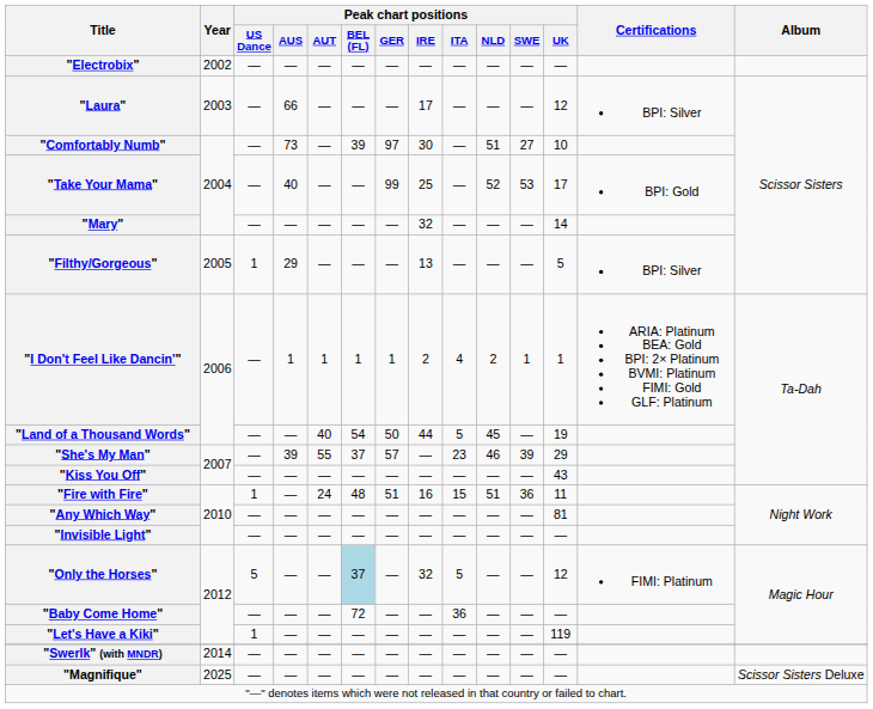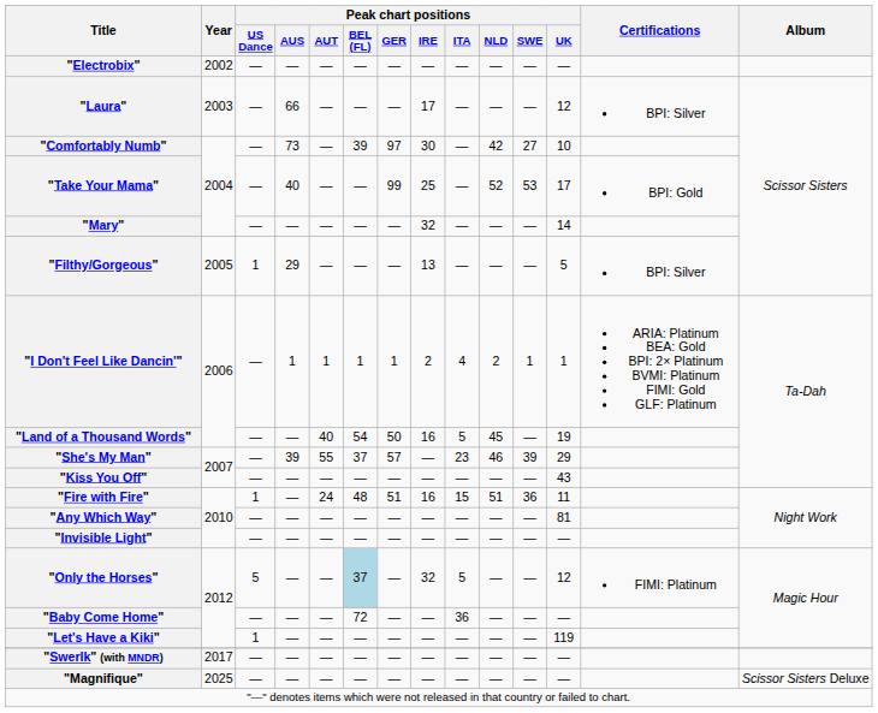 <table class="wikitable plainrowheaders" style="text-align:center;" border="1">
 <tr>
 <th scope="col" rowspan="2" style="width:15em;">Title</th>
 <th scope="col" rowspan="2">Year</th>
 <th scope="col" colspan="10">Peak chart positions</th>
 <th scope="col" rowspan="2" style="width:12em;"><a href='#'>Certifications</a></th>
 <th scope="col" rowspan="2">Album</th>
 </tr>
 <tr>
 <th scope="col" style="width:2.5em;font-size:90%;"><a href='#'>US<br>Dance</a><br></th>
 <th scope="col" style="width:2.5em;font-size:90%;"><a href='#'>AUS</a><br></th>
 <th scope="col" style="width:2.5em;font-size:90%;"><a href='#'>AUT</a><br></th>
 <th scope="col" style="width:2.5em;font-size:90%;"><a href='#'>BEL<br>(FL)</a><br></th>
 <th scope="col" style="width:2.5em;font-size:90%;"><a href='#'>GER</a><br></th>
 <th scope="col" style="width:2.5em;font-size:90%;"><a href='#'>IRE</a><br></th>
 <th scope="col" style="width:2.5em;font-size:90%;"><a href='#'>ITA</a><br></th>
 <th scope="col" style="width:2.5em;font-size:90%;"><a href='#'>NLD</a><br></th>
 <th scope="col" style="width:2.5em;font-size:90%;"><a href='#'>SWE</a><br></th>
 <th scope="col" style="width:2.5em;font-size:90%;"><a href='#'>UK</a><br></th>
 </tr>
 <tr>
 <th scope="row">"<a href='#'>Electrobix</a>"</th>
 <td>2002</td>
 <td>—</td>
 <td>—</td>
 <td>—</td>
 <td>—</td>
 <td>—</td>
 <td>—</td>
 <td>—</td>
 <td>—</td>
 <td>—</td>
 <td>—</td>
 <td></td>
 <td></td>
 </tr>
 <tr>
 <th scope="row">"<a href='#'>Laura</a>"</th>
 <td>2003</td>
 <td>—</td>
 <td>66</td>
 <td>—</td>
 <td>—</td>
 <td>—</td>
 <td>17</td>
 <td>—</td>
 <td>—</td>
 <td>—</td>
 <td>12</td>
 <td><br><ul><li>BPI: Silver</li></ul></td>
 <td rowspan="5"><em>Scissor Sisters</em></td>
 </tr>
 <tr>
 <th scope="row">"<a href='#'>Comfortably Numb</a>"</th>
 <td rowspan="3">2004</td>
 <td>—</td>
 <td>73</td>
 <td>—</td>
 <td>39</td>
 <td>97</td>
 <td>30</td>
 <td>—</td>
-<td>51</td>
+<td>42</td>
 <td>27</td>
 <td>10</td>
 <td></td>
 </tr>
 <tr>
 <th scope="row">"<a href='#'>Take Your Mama</a>"</th>
 <td>—</td>
 <td>40</td>
 <td>—</td>
 <td>—</td>
 <td>99</td>
 <td>25</td>
 <td>—</td>
 <td>52</td>
 <td>53</td>
 <td>17</td>
 <td><br><ul><li>BPI: Gold</li></ul></td>
 </tr>
 <tr>
 <th scope="row">"<a href='#'>Mary</a>"</th>
 <td>—</td>
 <td>—</td>
 <td>—</td>
 <td>—</td>
 <td>—</td>
 <td>32</td>
 <td>—</td>
 <td>—</td>
 <td>—</td>
 <td>14</td>
 <td></td>
 </tr>
 <tr>
 <th scope="row">"<a href='#'>Filthy/Gorgeous</a>"</th>
 <td>2005</td>
 <td>1</td>
 <td>29</td>
 <td>—</td>
 <td>—</td>
 <td>—</td>
 <td>13</td>
 <td>—</td>
 <td>—</td>
 <td>—</td>
 <td>5</td>
 <td><br><ul><li>BPI: Silver</li></ul></td>
 </tr>
 <tr>
 <th scope="row">"<a href='#'>I Don't Feel Like Dancin'</a>"</th>
 <td rowspan="2">2006</td>
 <td>—</td>
 <td>1</td>
 <td>1</td>
 <td>1</td>
 <td>1</td>
 <td>2</td>
 <td>4</td>
 <td>2</td>
 <td>1</td>
 <td>1</td>
 <td><br><ul><li>ARIA: Platinum</li><li>BEA: Gold</li><li>BPI: 2× Platinum</li><li>BVMI: Platinum</li><li>FIMI: Gold</li><li>GLF: Platinum</li></ul></td>
 <td rowspan="4"><em>Ta-Dah</em></td>
 </tr>
 <tr>
 <th scope="row">"<a href='#'>Land of a Thousand Words</a>"</th>
 <td>—</td>
 <td>—</td>
 <td>40</td>
 <td>54</td>
 <td>50</td>
-<td>44</td>
+<td>16</td>
 <td>5</td>
 <td>45</td>
 <td>—</td>
 <td>19</td>
 </tr>
 <tr>
 <th scope="row">"<a href='#'>She's My Man</a>"</th>
 <td rowspan="2">2007</td>
 <td>—</td>
 <td>39</td>
 <td>55</td>
 <td>37</td>
 <td>57</td>
 <td>—</td>
 <td>23</td>
 <td>46</td>
 <td>39</td>
 <td>29</td>
 <td></td>
 </tr>
 <tr>
 <th scope="row">"<a href='#'>Kiss You Off</a>"</th>
 <td>—</td>
 <td>—</td>
 <td>—</td>
 <td>—</td>
 <td>—</td>
 <td>—</td>
 <td>—</td>
 <td>—</td>
 <td>—</td>
 <td>43</td>
 <td></td>
 </tr>
 <tr>
 <th scope="row">"<a href='#'>Fire with Fire</a>"</th>
 <td rowspan="3">2010</td>
 <td>1</td>
 <td>—</td>
 <td>24</td>
 <td>48</td>
 <td>51</td>
 <td>16</td>
 <td>15</td>
 <td>51</td>
 <td>36</td>
 <td>11</td>
 <td></td>
 <td rowspan="3"><em>Night Work</em></td>
 </tr>
 <tr>
 <th scope="row">"<a href='#'>Any Which Way</a>"</th>
 <td>—</td>
 <td>—</td>
 <td>—</td>
 <td>—</td>
 <td>—</td>
 <td>—</td>
 <td>—</td>
 <td>—</td>
 <td>—</td>
 <td>81</td>
 <td></td>
 </tr>
 <tr>
 <th scope="row">"<a href='#'>Invisible Light</a>"</th>
 <td>—</td>
 <td>—</td>
 <td>—</td>
 <td>—</td>
 <td>—</td>
 <td>—</td>
 <td>—</td>
 <td>—</td>
 <td>—</td>
 <td>—</td>
 <td></td>
 </tr>
 <tr>
 <th scope="row">"<a href='#'>Only the Horses</a>"</th>
 <td rowspan="3">2012</td>
 <td>5</td>
 <td>—</td>
 <td>—</td>
 <td style="background: lightblue;">37</td>
 <td>—</td>
 <td>32</td>
 <td>5</td>
 <td>—</td>
 <td>—</td>
 <td>12</td>
 <td><br><ul><li>FIMI: Platinum</li></ul></td>
 <td rowspan="3"><em>Magic Hour</em></td>
 </tr>
 <tr>
 <th scope="row">"<a href='#'>Baby Come Home</a>"</th>
 <td>—</td>
 <td>—</td>
 <td>—</td>
 <td>72</td>
 <td>—</td>
 <td>—</td>
 <td>36</td>
 <td>—</td>
 <td>—</td>
 <td>—</td>
 <td></td>
 </tr>
 <tr>
 <th scope="row">"<a href='#'>Let's Have a Kiki</a>"</th>
 <td>1</td>
 <td>—</td>
 <td>—</td>
 <td>—</td>
 <td>—</td>
 <td>—</td>
 <td>—</td>
 <td>—</td>
 <td>—</td>
 <td>119</td>
 <td></td>
 </tr>
 <tr>
 </tr>
 <tr>
 <th scope="row">"<a href='#'>Swerlk</a>" <small>(with <a href='#'>MNDR</a>)</small></th>
-<td>2014</td>
+<td>2017</td>
 <td>—</td>
 <td>—</td>
 <td>—</td>
 <td>—</td>
 <td>—</td>
 <td>—</td>
 <td>—</td>
 <td>—</td>
 <td>—</td>
 <td>—</td>
 <td></td>
 <td></td>
 </tr>
 <tr>
 <th scope="row">"Magnifique"</th>
 <td>2025</td>
 <td>—</td>
 <td>—</td>
 <td>—</td>
 <td>—</td>
 <td>—</td>
 <td>—</td>
 <td>—</td>
 <td>—</td>
 <td>—</td>
 <td>—</td>
 <td></td>
 <td><em>Scissor Sisters</em> Deluxe</td>
 </tr>
 <tr>
 <td colspan="14" style="font-size:90%">"—" denotes items which were not released in that country or failed to chart.</td>
 </tr>
 </table>
